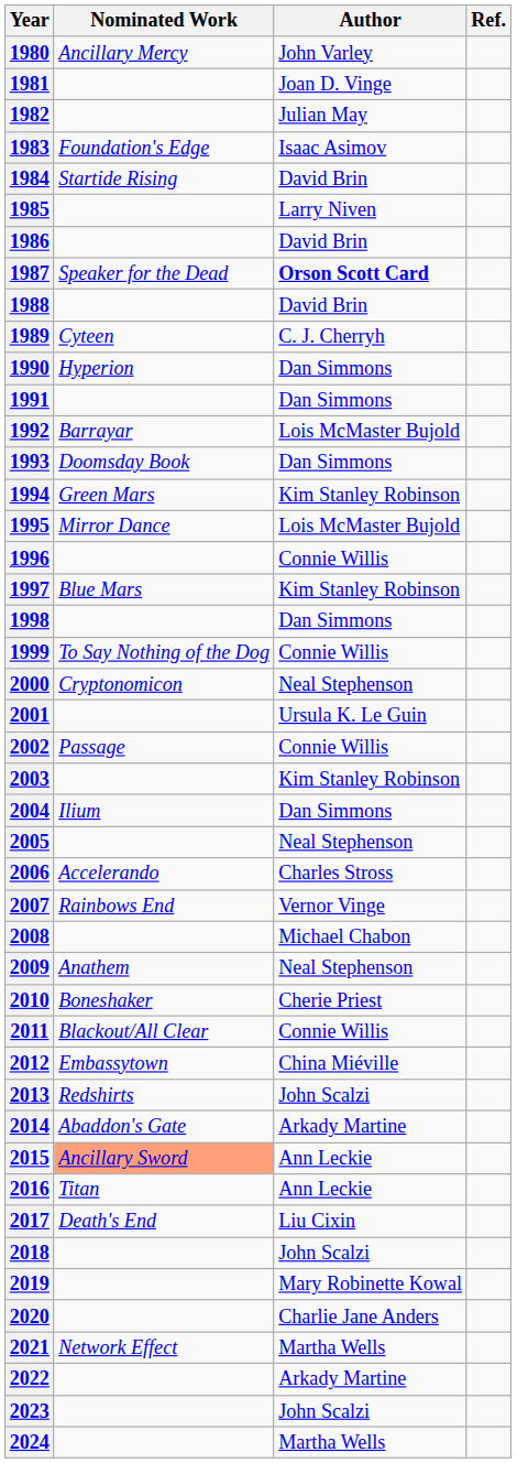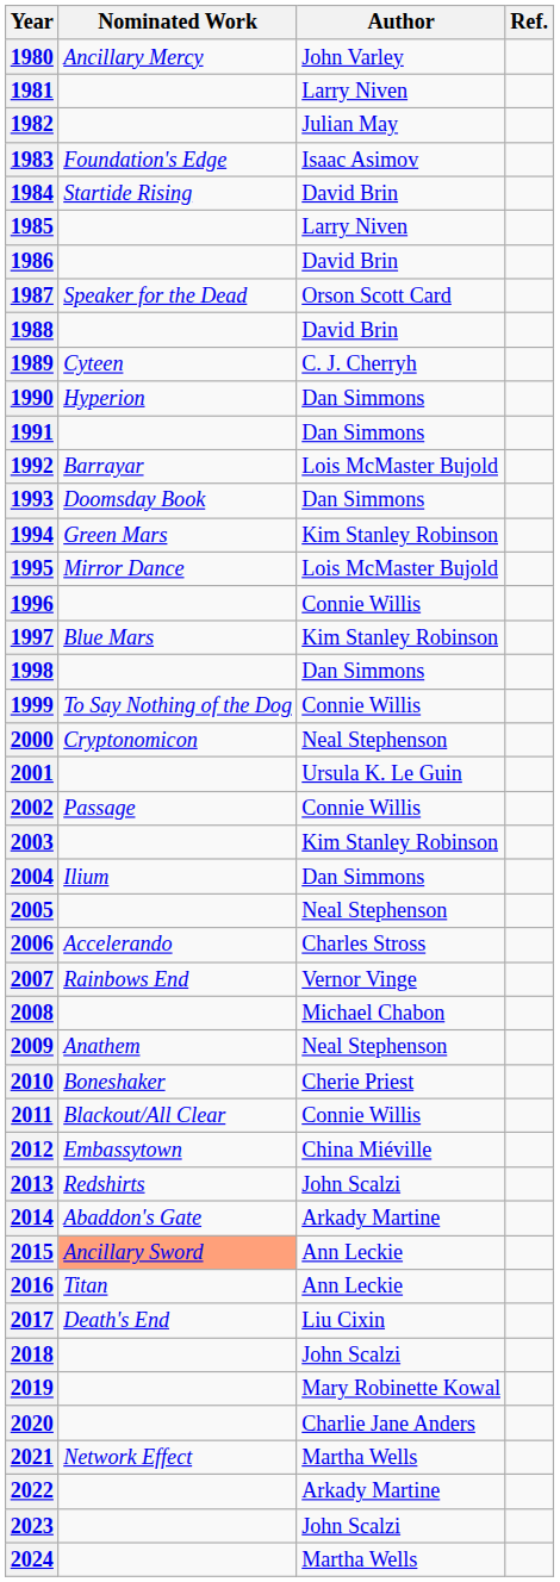 <table class="wikitable sortable">
 <tr>
 <th>Year</th>
 <th>Nominated Work</th>
 <th>Author</th>
 <th>Ref.</th>
 </tr>
 <tr>
 <th><a href='#'>1980</a></th>
 <td><em><a href='#'>Ancillary Mercy</a></em></td>
 <td><a href='#'>John Varley</a></td>
 <td></td>
 </tr>
 <tr>
 <th><a href='#'>1981</a></th>
 <td></td>
-<td><a href='#'>Joan D. Vinge</a></td>
+<td><a href='#'>Larry Niven</a></td>
 <td></td>
 </tr>
 <tr>
 <th><a href='#'>1982</a></th>
 <td></td>
 <td><a href='#'>Julian May</a></td>
 <td></td>
 </tr>
 <tr>
 <th><a href='#'>1983</a></th>
 <td><em><a href='#'>Foundation's Edge</a></em></td>
 <td><a href='#'>Isaac Asimov</a></td>
 <td></td>
 </tr>
 <tr>
 <th><a href='#'>1984</a></th>
 <td><em><a href='#'>Startide Rising</a></em></td>
 <td><a href='#'>David Brin</a></td>
 <td></td>
 </tr>
 <tr>
 <th><a href='#'>1985</a></th>
 <td></td>
 <td><a href='#'>Larry Niven</a></td>
 <td></td>
 </tr>
 <tr>
 <th><a href='#'>1986</a></th>
 <td></td>
 <td><a href='#'>David Brin</a></td>
 <td></td>
 </tr>
 <tr>
 <th><a href='#'>1987</a></th>
 <td><em><a href='#'>Speaker for the Dead</a></em></td>
-<td><strong><a href='#'>Orson Scott Card</a></strong></td>
+<td><a href='#'>Orson Scott Card</a></td>
 <td></td>
 </tr>
 <tr>
 <th><a href='#'>1988</a></th>
 <td></td>
 <td><a href='#'>David Brin</a></td>
 <td></td>
 </tr>
 <tr>
 <th><a href='#'>1989</a></th>
 <td><em><a href='#'>Cyteen</a></em></td>
 <td><a href='#'>C. J. Cherryh</a></td>
 <td></td>
 </tr>
 <tr>
 <th><a href='#'>1990</a></th>
 <td><em><a href='#'>Hyperion</a></em></td>
 <td><a href='#'>Dan Simmons</a></td>
 <td></td>
 </tr>
 <tr>
 <th><a href='#'>1991</a></th>
 <td></td>
 <td><a href='#'>Dan Simmons</a></td>
 <td></td>
 </tr>
 <tr>
 <th><a href='#'>1992</a></th>
 <td><em><a href='#'>Barrayar</a></em></td>
 <td><a href='#'>Lois McMaster Bujold</a></td>
 <td></td>
 </tr>
 <tr>
 <th><a href='#'>1993</a></th>
 <td><em><a href='#'>Doomsday Book</a></em></td>
 <td><a href='#'>Dan Simmons</a></td>
 <td></td>
 </tr>
 <tr>
 <th><a href='#'>1994</a></th>
 <td><em><a href='#'>Green Mars</a></em></td>
 <td><a href='#'>Kim Stanley Robinson</a></td>
 <td></td>
 </tr>
 <tr>
 <th><a href='#'>1995</a></th>
 <td><em><a href='#'>Mirror Dance</a></em></td>
 <td><a href='#'>Lois McMaster Bujold</a></td>
 <td></td>
 </tr>
 <tr>
 <th><a href='#'>1996</a></th>
 <td></td>
 <td><a href='#'>Connie Willis</a></td>
 <td></td>
 </tr>
 <tr>
 <th><a href='#'>1997</a></th>
 <td><em><a href='#'>Blue Mars</a></em></td>
 <td><a href='#'>Kim Stanley Robinson</a></td>
 <td></td>
 </tr>
 <tr>
 <th><a href='#'>1998</a></th>
 <td></td>
 <td><a href='#'>Dan Simmons</a></td>
 <td></td>
 </tr>
 <tr>
 <th><a href='#'>1999</a></th>
 <td><em><a href='#'>To Say Nothing of the Dog</a></em></td>
 <td><a href='#'>Connie Willis</a></td>
 <td></td>
 </tr>
 <tr>
 <th><a href='#'>2000</a></th>
 <td><em><a href='#'>Cryptonomicon</a></em></td>
 <td><a href='#'>Neal Stephenson</a></td>
 <td></td>
 </tr>
 <tr>
 <th><a href='#'>2001</a></th>
 <td></td>
 <td><a href='#'>Ursula K. Le Guin</a></td>
 <td></td>
 </tr>
 <tr>
 <th><a href='#'>2002</a></th>
 <td><em><a href='#'>Passage</a></em></td>
 <td><a href='#'>Connie Willis</a></td>
 <td></td>
 </tr>
 <tr>
 <th><a href='#'>2003</a></th>
 <td></td>
 <td><a href='#'>Kim Stanley Robinson</a></td>
 <td></td>
 </tr>
 <tr>
 <th><a href='#'>2004</a></th>
 <td><em><a href='#'>Ilium</a></em></td>
 <td><a href='#'>Dan Simmons</a></td>
 <td></td>
 </tr>
 <tr>
 <th><a href='#'>2005</a></th>
 <td></td>
 <td><a href='#'>Neal Stephenson</a></td>
 <td></td>
 </tr>
 <tr>
 <th><a href='#'>2006</a></th>
 <td><em><a href='#'>Accelerando</a></em></td>
 <td><a href='#'>Charles Stross</a></td>
 <td></td>
 </tr>
 <tr>
 <th><a href='#'>2007</a></th>
 <td><em><a href='#'>Rainbows End</a></em></td>
 <td><a href='#'>Vernor Vinge</a></td>
 <td></td>
 </tr>
 <tr>
 <th><a href='#'>2008</a></th>
 <td></td>
 <td><a href='#'>Michael Chabon</a></td>
 <td></td>
 </tr>
 <tr>
 <th><a href='#'>2009</a></th>
 <td><em><a href='#'>Anathem</a></em></td>
 <td><a href='#'>Neal Stephenson</a></td>
 <td></td>
 </tr>
 <tr>
 <th><a href='#'>2010</a></th>
 <td><em><a href='#'>Boneshaker</a></em></td>
 <td><a href='#'>Cherie Priest</a></td>
 <td></td>
 </tr>
 <tr>
 <th><a href='#'>2011</a></th>
 <td><em><a href='#'>Blackout/All Clear</a></em></td>
 <td><a href='#'>Connie Willis</a></td>
 <td></td>
 </tr>
 <tr>
 <th><a href='#'>2012</a></th>
 <td><em><a href='#'>Embassytown</a></em></td>
 <td><a href='#'>China Miéville</a></td>
 <td></td>
 </tr>
 <tr>
 <th><a href='#'>2013</a></th>
 <td><em><a href='#'>Redshirts</a></em></td>
 <td><a href='#'>John Scalzi</a></td>
 <td></td>
 </tr>
 <tr>
 <th><a href='#'>2014</a></th>
 <td><em><a href='#'>Abaddon's Gate</a></em></td>
 <td><a href='#'>Arkady Martine</a></td>
 <td></td>
 </tr>
 <tr>
 <th><a href='#'>2015</a></th>
 <td style="background: lightsalmon;"><em><a href='#'>Ancillary Sword</a></em></td>
 <td><a href='#'>Ann Leckie</a></td>
 <td></td>
 </tr>
 <tr>
 <th><a href='#'>2016</a></th>
 <td><em><a href='#'>Titan</a></em></td>
 <td><a href='#'>Ann Leckie</a></td>
 <td></td>
 </tr>
 <tr>
 <th><a href='#'>2017</a></th>
 <td><em><a href='#'>Death's End</a></em></td>
 <td><a href='#'>Liu Cixin</a></td>
 <td></td>
 </tr>
 <tr>
 <th><a href='#'>2018</a></th>
 <td></td>
 <td><a href='#'>John Scalzi</a></td>
 <td></td>
 </tr>
 <tr>
 <th><a href='#'>2019</a></th>
 <td></td>
 <td><a href='#'>Mary Robinette Kowal</a></td>
 <td></td>
 </tr>
 <tr>
 <th><a href='#'>2020</a></th>
 <td></td>
 <td><a href='#'>Charlie Jane Anders</a></td>
 <td></td>
 </tr>
 <tr>
 <th><a href='#'>2021</a></th>
 <td><em><a href='#'>Network Effect</a></em></td>
 <td><a href='#'>Martha Wells</a></td>
 <td></td>
 </tr>
 <tr>
 <th><a href='#'>2022</a></th>
 <td></td>
 <td><a href='#'>Arkady Martine</a></td>
 <td></td>
 </tr>
 <tr>
 <th><a href='#'>2023</a></th>
 <td></td>
 <td><a href='#'>John Scalzi</a></td>
 <td></td>
 </tr>
 <tr>
 <th><a href='#'>2024</a></th>
 <td></td>
 <td><a href='#'>Martha Wells</a></td>
 <td></td>
 </tr>
 </table>
